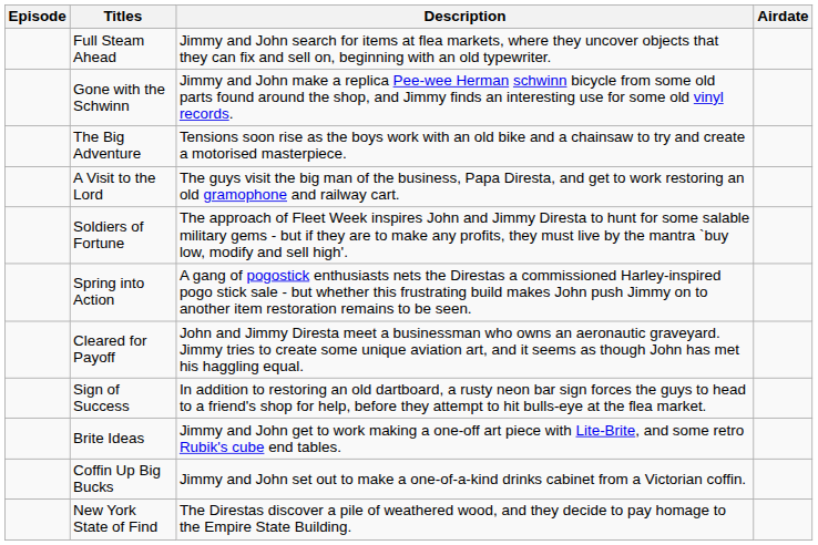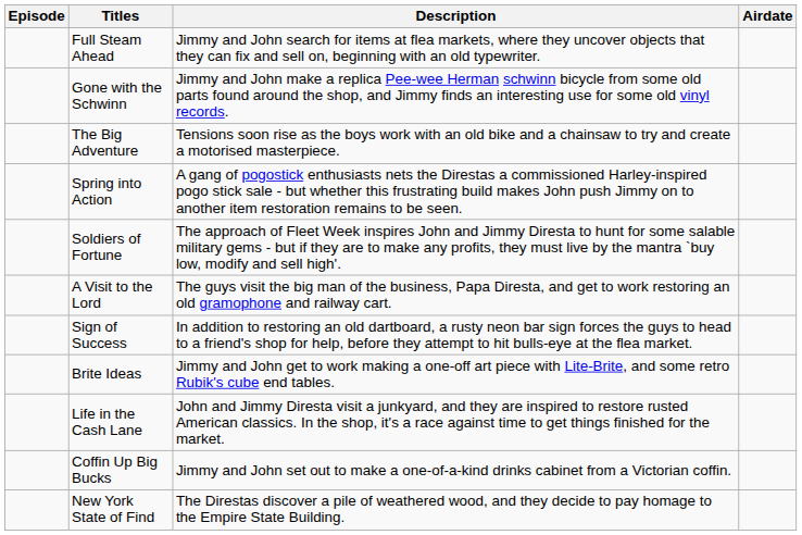 <table class="wikitable">
 <tr>
 <th>Episode</th>
 <th>Titles</th>
 <th>Description</th>
 <th>Airdate</th>
 </tr>
 <tr>
 <td></td>
 <td>Full Steam Ahead</td>
 <td>Jimmy and John search for items at flea markets, where they uncover objects that they can fix and sell on, beginning with an old typewriter.</td>
 <td></td>
 </tr>
 <tr>
 <td></td>
 <td>Gone with the Schwinn</td>
 <td>Jimmy and John make a replica <a href='#'>Pee-wee Herman</a> <a href='#'>schwinn</a> bicycle from some old parts found around the shop, and Jimmy finds an interesting use for some old <a href='#'>vinyl records</a>.</td>
 <td></td>
 </tr>
 <tr>
 <td></td>
 <td>The Big Adventure</td>
 <td>Tensions soon rise as the boys work with an old bike and a chainsaw to try and create a motorised masterpiece.</td>
 <td></td>
 </tr>
 <tr>
 <td></td>
-<td>A Visit to the Lord</td>
-<td>The guys visit the big man of the business, Papa Diresta, and get to work restoring an old <a href='#'>gramophone</a> and railway cart.</td>
+<td>Spring into Action</td>
+<td>A gang of <a href='#'>pogostick</a> enthusiasts nets the Direstas a commissioned Harley-inspired pogo stick sale - but whether this frustrating build makes John push Jimmy on to another item restoration remains to be seen.</td>
 <td></td>
 </tr>
 <tr>
 <td></td>
 <td>Soldiers of Fortune</td>
 <td>The approach of Fleet Week inspires John and Jimmy Diresta to hunt for some salable military gems - but if they are to make any profits, they must live by the mantra `buy low, modify and sell high'.</td>
 <td></td>
 </tr>
 <tr>
 <td></td>
-<td>Spring into Action</td>
-<td>A gang of <a href='#'>pogostick</a> enthusiasts nets the Direstas a commissioned Harley-inspired pogo stick sale - but whether this frustrating build makes John push Jimmy on to another item restoration remains to be seen.</td>
-<td></td>
-</tr>
-<tr>
-<td></td>
-<td>Cleared for Payoff</td>
-<td>John and Jimmy Diresta meet a businessman who owns an aeronautic graveyard. Jimmy tries to create some unique aviation art, and it seems as though John has met his haggling equal.</td>
+<td>A Visit to the Lord</td>
+<td>The guys visit the big man of the business, Papa Diresta, and get to work restoring an old <a href='#'>gramophone</a> and railway cart.</td>
 <td></td>
 </tr>
 <tr>
 <td></td>
 <td>Sign of Success</td>
 <td>In addition to restoring an old dartboard, a rusty neon bar sign forces the guys to head to a friend's shop for help, before they attempt to hit bulls-eye at the flea market.</td>
 <td></td>
 </tr>
 <tr>
 <td></td>
 <td>Brite Ideas</td>
 <td>Jimmy and John get to work making a one-off art piece with <a href='#'>Lite-Brite</a>, and some retro <a href='#'>Rubik's cube</a> end tables.</td>
 <td></td>
 </tr>
 <tr>
 <td></td>
+<td>Life in the Cash Lane</td>
+<td>John and Jimmy Diresta visit a junkyard, and they are inspired to restore rusted American classics. In the shop, it's a race against time to get things finished for the market.</td>
+<td></td>
+</tr>
+<tr>
+<td></td>
 <td>Coffin Up Big Bucks</td>
 <td>Jimmy and John set out to make a one-of-a-kind drinks cabinet from a Victorian coffin.</td>
 <td></td>
 </tr>
 <tr>
 <td></td>
 <td>New York State of Find</td>
 <td>The Direstas discover a pile of weathered wood, and they decide to pay homage to the Empire State Building.</td>
 <td></td>
 </tr>
 </table>
